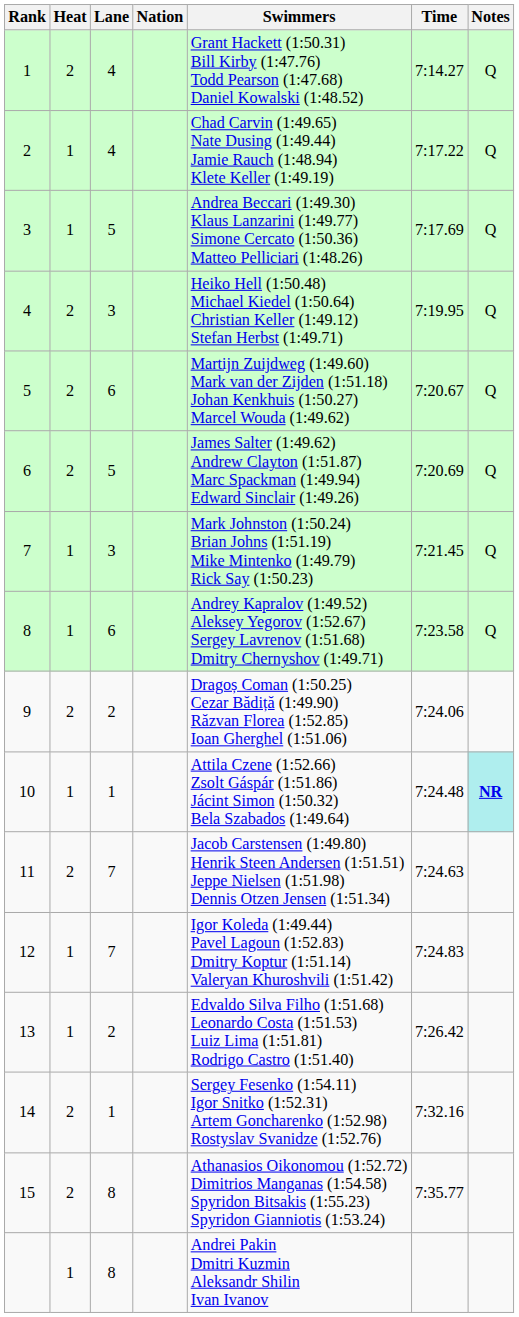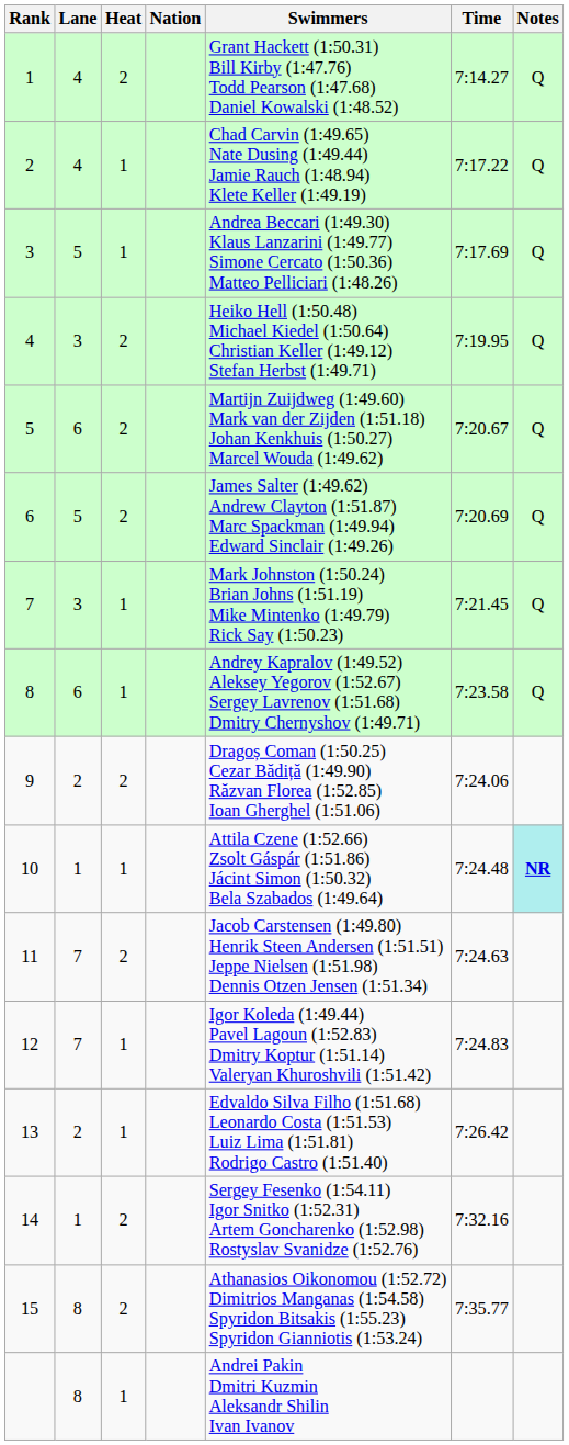 <table class="wikitable sortable" style="text-align:center">
 <tr>
 <th>Rank</th>
+<th>Lane</th>
 <th>Heat</th>
-<th>Lane</th>
 <th>Nation</th>
 <th>Swimmers</th>
 <th>Time</th>
 <th>Notes</th>
 </tr>
 <tr bgcolor=#ccffcc>
 <td>1</td>
+<td>4</td>
 <td>2</td>
-<td>4</td>
 <td align=left></td>
 <td align=left><a href='#'>Grant Hackett</a> (1:50.31)<br><a href='#'>Bill Kirby</a> (1:47.76)<br><a href='#'>Todd Pearson</a> (1:47.68)<br><a href='#'>Daniel Kowalski</a> (1:48.52)</td>
 <td>7:14.27</td>
 <td>Q</td>
 </tr>
 <tr bgcolor=#ccffcc>
 <td>2</td>
+<td>4</td>
 <td>1</td>
-<td>4</td>
 <td align=left></td>
 <td align=left><a href='#'>Chad Carvin</a> (1:49.65)<br><a href='#'>Nate Dusing</a> (1:49.44)<br><a href='#'>Jamie Rauch</a> (1:48.94)<br><a href='#'>Klete Keller</a> (1:49.19)</td>
 <td>7:17.22</td>
 <td>Q</td>
 </tr>
 <tr bgcolor=#ccffcc>
 <td>3</td>
+<td>5</td>
 <td>1</td>
-<td>5</td>
 <td align=left></td>
 <td align=left><a href='#'>Andrea Beccari</a> (1:49.30)<br><a href='#'>Klaus Lanzarini</a> (1:49.77)<br><a href='#'>Simone Cercato</a> (1:50.36)<br><a href='#'>Matteo Pelliciari</a> (1:48.26)</td>
 <td>7:17.69</td>
 <td>Q</td>
 </tr>
 <tr bgcolor=#ccffcc>
 <td>4</td>
+<td>3</td>
 <td>2</td>
-<td>3</td>
 <td align=left></td>
 <td align=left><a href='#'>Heiko Hell</a> (1:50.48)<br><a href='#'>Michael Kiedel</a> (1:50.64)<br><a href='#'>Christian Keller</a> (1:49.12)<br><a href='#'>Stefan Herbst</a> (1:49.71)</td>
 <td>7:19.95</td>
 <td>Q</td>
 </tr>
 <tr bgcolor=#ccffcc>
 <td>5</td>
+<td>6</td>
 <td>2</td>
-<td>6</td>
 <td align=left></td>
 <td align=left><a href='#'>Martijn Zuijdweg</a> (1:49.60)<br><a href='#'>Mark van der Zijden</a> (1:51.18)<br><a href='#'>Johan Kenkhuis</a> (1:50.27)<br><a href='#'>Marcel Wouda</a> (1:49.62)</td>
 <td>7:20.67</td>
 <td>Q</td>
 </tr>
 <tr bgcolor=#ccffcc>
 <td>6</td>
+<td>5</td>
 <td>2</td>
-<td>5</td>
 <td align=left></td>
 <td align=left><a href='#'>James Salter</a> (1:49.62)<br><a href='#'>Andrew Clayton</a> (1:51.87)<br><a href='#'>Marc Spackman</a> (1:49.94)<br><a href='#'>Edward Sinclair</a> (1:49.26)</td>
 <td>7:20.69</td>
 <td>Q</td>
 </tr>
 <tr bgcolor=#ccffcc>
 <td>7</td>
+<td>3</td>
 <td>1</td>
-<td>3</td>
 <td align=left></td>
 <td align=left><a href='#'>Mark Johnston</a> (1:50.24)<br><a href='#'>Brian Johns</a> (1:51.19)<br><a href='#'>Mike Mintenko</a> (1:49.79)<br><a href='#'>Rick Say</a> (1:50.23)</td>
 <td>7:21.45</td>
 <td>Q</td>
 </tr>
 <tr bgcolor=#ccffcc>
 <td>8</td>
+<td>6</td>
 <td>1</td>
-<td>6</td>
 <td align=left></td>
 <td align=left><a href='#'>Andrey Kapralov</a> (1:49.52)<br><a href='#'>Aleksey Yegorov</a> (1:52.67)<br><a href='#'>Sergey Lavrenov</a> (1:51.68)<br><a href='#'>Dmitry Chernyshov</a> (1:49.71)</td>
 <td>7:23.58</td>
 <td>Q</td>
 </tr>
 <tr>
 <td>9</td>
 <td>2</td>
 <td>2</td>
 <td align=left></td>
 <td align=left><a href='#'>Dragoș Coman</a> (1:50.25)<br><a href='#'>Cezar Bădiță</a> (1:49.90)<br><a href='#'>Răzvan Florea</a> (1:52.85)<br><a href='#'>Ioan Gherghel</a> (1:51.06)</td>
 <td>7:24.06</td>
 <td></td>
 </tr>
 <tr>
 <td>10</td>
 <td>1</td>
 <td>1</td>
 <td align=left></td>
 <td align=left><a href='#'>Attila Czene</a> (1:52.66)<br><a href='#'>Zsolt Gáspár</a> (1:51.86)<br><a href='#'>Jácint Simon</a> (1:50.32)<br><a href='#'>Bela Szabados</a> (1:49.64)</td>
 <td>7:24.48</td>
 <td style="background: paleturquoise;"><strong><a href='#'>NR</a></strong></td>
 </tr>
 <tr>
 <td>11</td>
+<td>7</td>
 <td>2</td>
-<td>7</td>
 <td align=left></td>
 <td align=left><a href='#'>Jacob Carstensen</a> (1:49.80)<br><a href='#'>Henrik Steen Andersen</a> (1:51.51)<br><a href='#'>Jeppe Nielsen</a> (1:51.98)<br><a href='#'>Dennis Otzen Jensen</a> (1:51.34)</td>
 <td>7:24.63</td>
 <td></td>
 </tr>
 <tr>
 <td>12</td>
+<td>7</td>
 <td>1</td>
-<td>7</td>
 <td align=left></td>
 <td align=left><a href='#'>Igor Koleda</a> (1:49.44)<br><a href='#'>Pavel Lagoun</a> (1:52.83)<br><a href='#'>Dmitry Koptur</a> (1:51.14)<br><a href='#'>Valeryan Khuroshvili</a> (1:51.42)</td>
 <td>7:24.83</td>
 <td></td>
 </tr>
 <tr>
 <td>13</td>
+<td>2</td>
 <td>1</td>
-<td>2</td>
 <td align=left></td>
 <td align=left><a href='#'>Edvaldo Silva Filho</a> (1:51.68)<br><a href='#'>Leonardo Costa</a> (1:51.53)<br><a href='#'>Luiz Lima</a> (1:51.81)<br><a href='#'>Rodrigo Castro</a> (1:51.40)</td>
 <td>7:26.42</td>
 <td></td>
 </tr>
 <tr>
 <td>14</td>
+<td>1</td>
 <td>2</td>
-<td>1</td>
 <td align=left></td>
 <td align=left><a href='#'>Sergey Fesenko</a> (1:54.11)<br><a href='#'>Igor Snitko</a> (1:52.31)<br><a href='#'>Artem Goncharenko</a> (1:52.98)<br><a href='#'>Rostyslav Svanidze</a> (1:52.76)</td>
 <td>7:32.16</td>
 <td></td>
 </tr>
 <tr>
 <td>15</td>
+<td>8</td>
 <td>2</td>
-<td>8</td>
 <td align=left></td>
 <td align=left><a href='#'>Athanasios Oikonomou</a> (1:52.72)<br><a href='#'>Dimitrios Manganas</a> (1:54.58)<br><a href='#'>Spyridon Bitsakis</a> (1:55.23)<br><a href='#'>Spyridon Gianniotis</a> (1:53.24)</td>
 <td>7:35.77</td>
 <td></td>
 </tr>
 <tr>
 <td></td>
+<td>8</td>
 <td>1</td>
-<td>8</td>
 <td align=left></td>
 <td align=left><a href='#'>Andrei Pakin</a><br><a href='#'>Dmitri Kuzmin</a><br><a href='#'>Aleksandr Shilin</a><br><a href='#'>Ivan Ivanov</a></td>
 <td></td>
 <td></td>
 </tr>
 </table>
